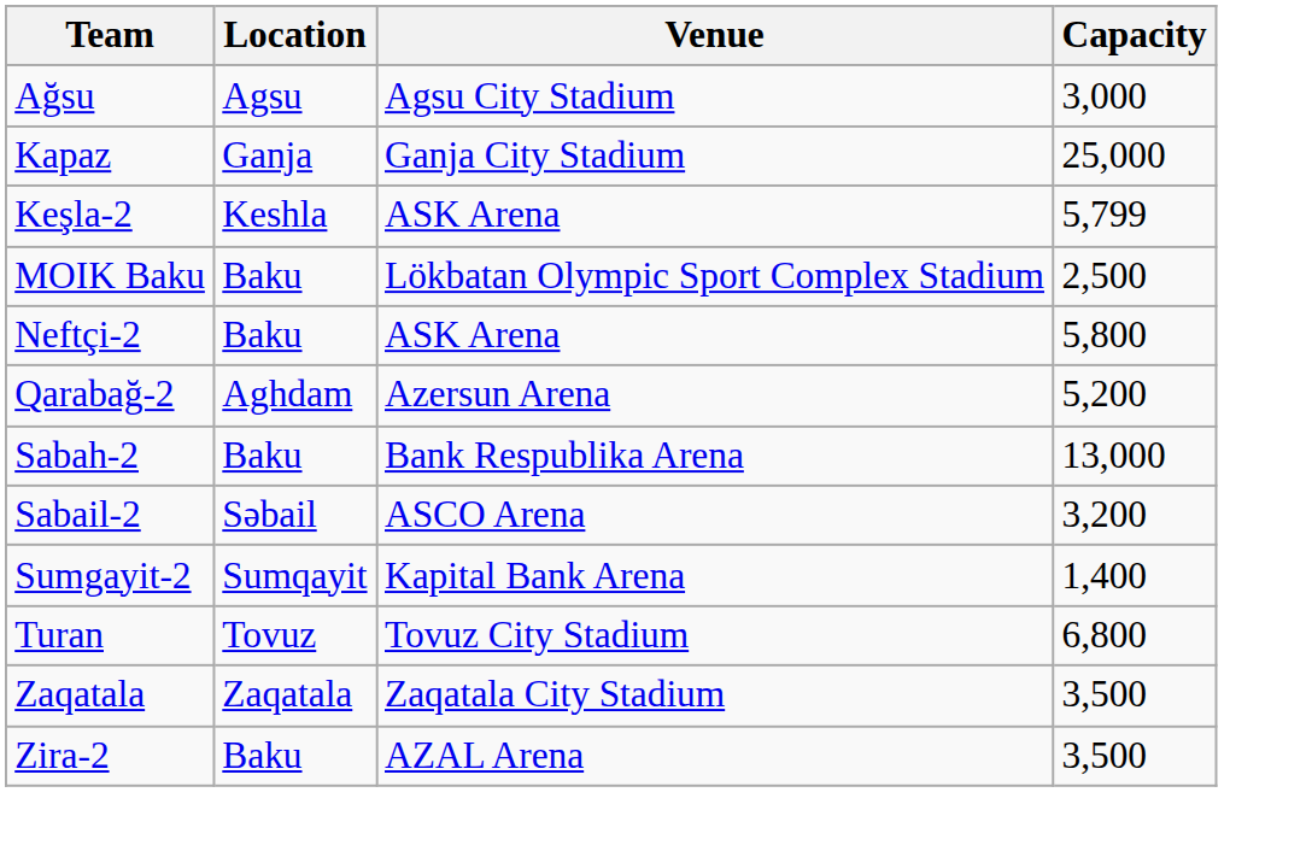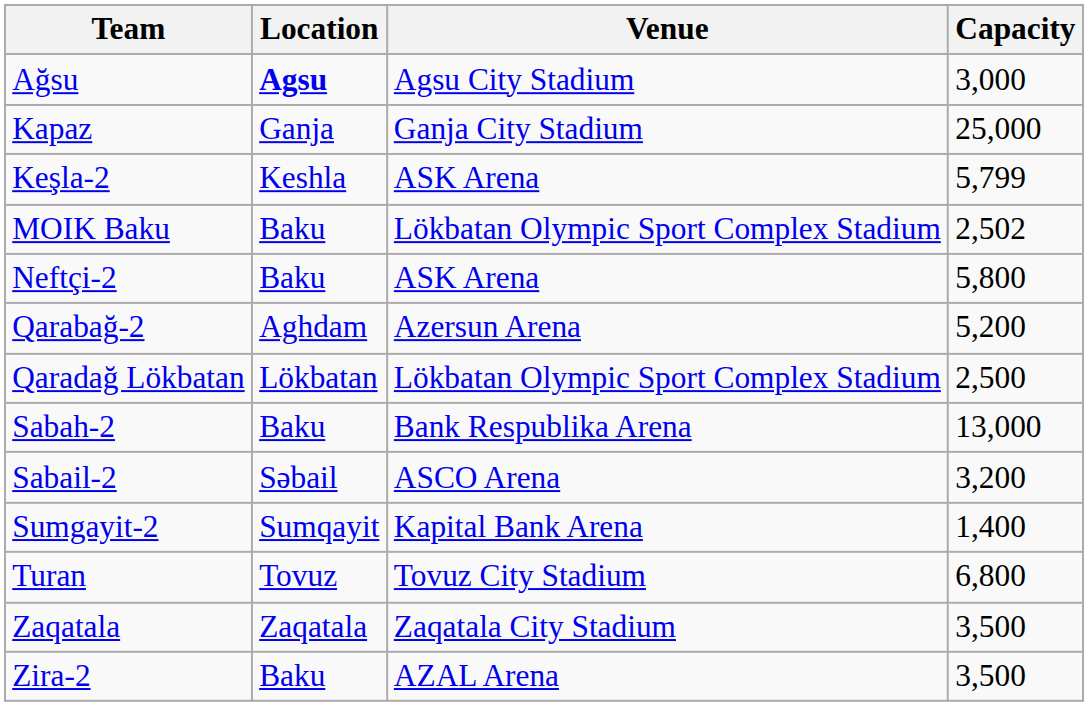 <table class="wikitable sortable">
 <tr>
 <th>Team</th>
 <th>Location</th>
 <th>Venue</th>
 <th>Capacity</th>
 </tr>
 <tr>
 <td><a href='#'>Ağsu</a></td>
-<td><a href='#'>Agsu</a></td>
+<td><strong><a href='#'>Agsu</a></strong></td>
 <td><a href='#'>Agsu City Stadium</a></td>
 <td>3,000</td>
 </tr>
 <tr>
 <td><a href='#'>Kapaz</a></td>
 <td><a href='#'>Ganja</a></td>
 <td><a href='#'>Ganja City Stadium</a></td>
 <td>25,000</td>
 </tr>
 <tr>
 <td><a href='#'>Keşla-2</a></td>
 <td><a href='#'>Keshla</a></td>
 <td><a href='#'>ASK Arena</a></td>
 <td>5,799</td>
 </tr>
 <tr>
 <td><a href='#'>MOIK Baku</a></td>
 <td><a href='#'>Baku</a></td>
 <td><a href='#'>Lökbatan Olympic Sport Complex Stadium</a></td>
-<td>2,500</td>
+<td>2,502</td>
 </tr>
 <tr>
 <td><a href='#'>Neftçi-2</a></td>
 <td><a href='#'>Baku</a></td>
 <td><a href='#'>ASK Arena</a></td>
 <td>5,800</td>
 </tr>
 <tr>
 <td><a href='#'>Qarabağ-2</a></td>
 <td><a href='#'>Aghdam</a></td>
 <td><a href='#'>Azersun Arena</a></td>
 <td>5,200</td>
+</tr>
+<tr>
+<td><a href='#'>Qaradağ Lökbatan</a></td>
+<td><a href='#'>Lökbatan</a></td>
+<td><a href='#'>Lökbatan Olympic Sport Complex Stadium</a></td>
+<td>2,500</td>
 </tr>
 <tr>
 <td><a href='#'>Sabah-2</a></td>
 <td><a href='#'>Baku</a></td>
 <td><a href='#'>Bank Respublika Arena</a></td>
 <td>13,000</td>
 </tr>
 <tr>
 <td><a href='#'>Sabail-2</a></td>
 <td><a href='#'>Səbail</a></td>
 <td><a href='#'>ASCO Arena</a></td>
 <td>3,200</td>
 </tr>
 <tr>
 <td><a href='#'>Sumgayit-2</a></td>
 <td><a href='#'>Sumqayit</a></td>
 <td><a href='#'>Kapital Bank Arena</a></td>
 <td>1,400</td>
 </tr>
 <tr>
 <td><a href='#'>Turan</a></td>
 <td><a href='#'>Tovuz</a></td>
 <td><a href='#'>Tovuz City Stadium</a></td>
 <td>6,800</td>
 </tr>
 <tr>
 <td><a href='#'>Zaqatala</a></td>
 <td><a href='#'>Zaqatala</a></td>
 <td><a href='#'>Zaqatala City Stadium</a></td>
 <td>3,500</td>
 </tr>
 <tr>
 <td><a href='#'>Zira-2</a></td>
 <td><a href='#'>Baku</a></td>
 <td><a href='#'>AZAL Arena</a></td>
 <td>3,500</td>
 </tr>
 </table>
